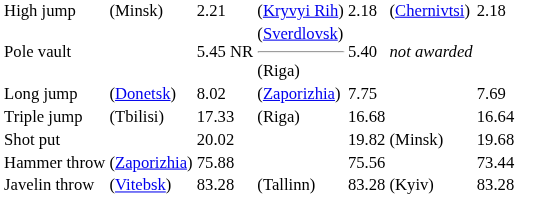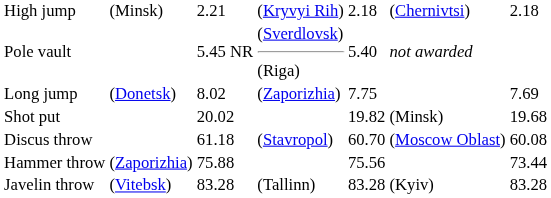 <table>
 <tr>
 <td>High jump</td>
 <td> (Minsk)</td>
 <td>2.21</td>
 <td> (<a href='#'>Kryvyi Rih</a>)</td>
 <td>2.18</td>
 <td> (<a href='#'>Chernivtsi</a>)</td>
 <td>2.18</td>
 </tr>
 <tr>
 <td>Pole vault</td>
 <td></td>
 <td>5.45 NR</td>
 <td> (<a href='#'>Sverdlovsk</a>)<hr> (Riga)</td>
 <td>5.40</td>
 <td><em>not awarded</em></td>
 </tr>
 <tr>
 <td>Long jump</td>
 <td> (<a href='#'>Donetsk</a>)</td>
 <td>8.02</td>
 <td> (<a href='#'>Zaporizhia</a>)</td>
 <td>7.75</td>
 <td></td>
 <td>7.69</td>
 </tr>
 <tr>
-<td>Triple jump</td>
-<td> (Tbilisi)</td>
-<td>17.33</td>
-<td> (Riga)</td>
-<td>16.68</td>
-<td></td>
-<td>16.64</td>
-</tr>
-<tr>
 <td>Shot put</td>
 <td></td>
 <td>20.02</td>
 <td></td>
 <td>19.82</td>
 <td> (Minsk)</td>
 <td>19.68</td>
+</tr>
+<tr>
+<td>Discus throw</td>
+<td></td>
+<td>61.18</td>
+<td> (<a href='#'>Stavropol</a>)</td>
+<td>60.70</td>
+<td> (<a href='#'>Moscow Oblast</a>)</td>
+<td>60.08</td>
 </tr>
 <tr>
 <td>Hammer throw</td>
 <td> (<a href='#'>Zaporizhia</a>)</td>
 <td>75.88</td>
 <td></td>
 <td>75.56</td>
 <td></td>
 <td>73.44</td>
 </tr>
 <tr>
 <td>Javelin throw</td>
 <td> (<a href='#'>Vitebsk</a>)</td>
 <td>83.28</td>
 <td> (Tallinn)</td>
 <td>83.28</td>
 <td> (Kyiv)</td>
 <td>83.28</td>
 </tr>
 </table>
